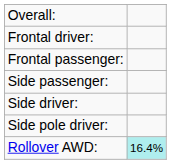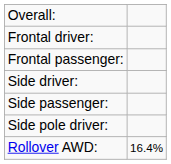 <table class="wikitable">
 <tr>
 <td>Overall:</td>
 <td></td>
 </tr>
 <tr>
 <td>Frontal driver:</td>
 <td></td>
 </tr>
 <tr>
 <td>Frontal passenger:</td>
 <td></td>
 </tr>
 <tr>
-<td>Side passenger:</td>
+<td>Side driver:</td>
 <td></td>
 </tr>
 <tr>
-<td>Side driver:</td>
+<td>Side passenger:</td>
 <td></td>
 </tr>
 <tr>
 <td>Side pole driver:</td>
 <td></td>
 </tr>
 <tr>
 <td><a href='#'>Rollover</a> AWD:</td>
-<td style="background: paleturquoise;"> <small>16.4%</small></td>
+<td> <small>16.4%</small></td>
 </tr>
 </table>
